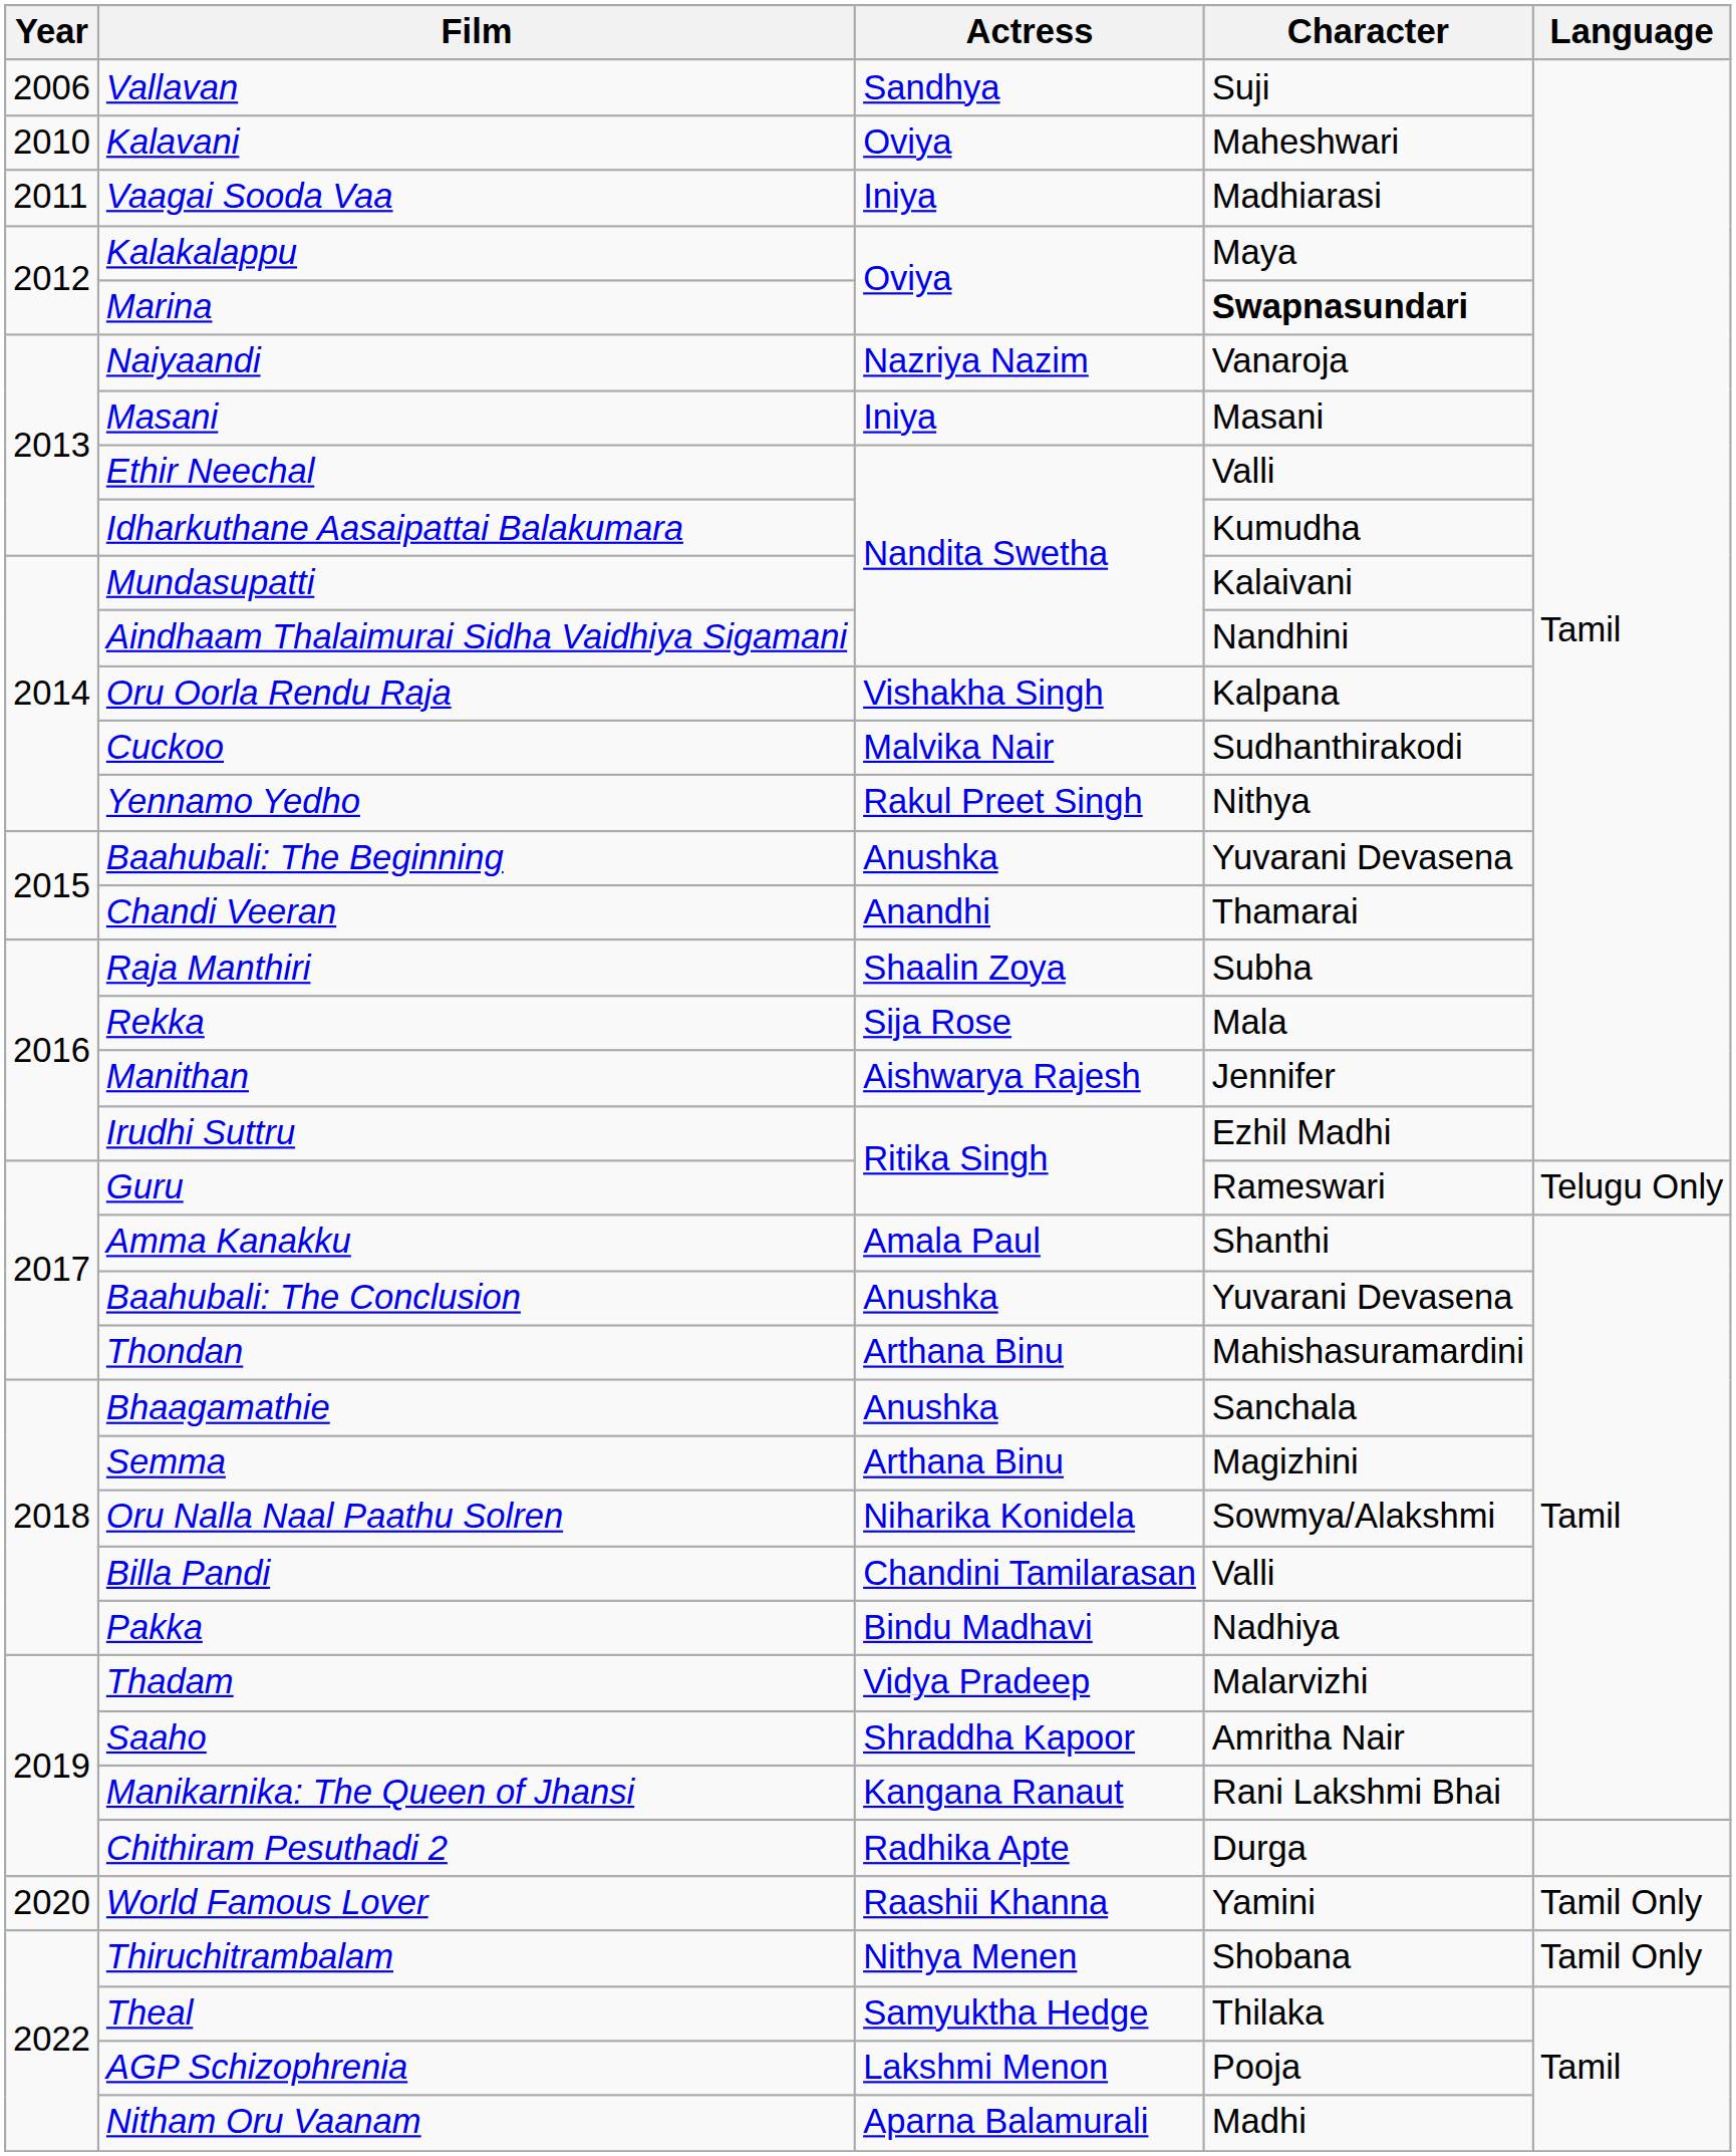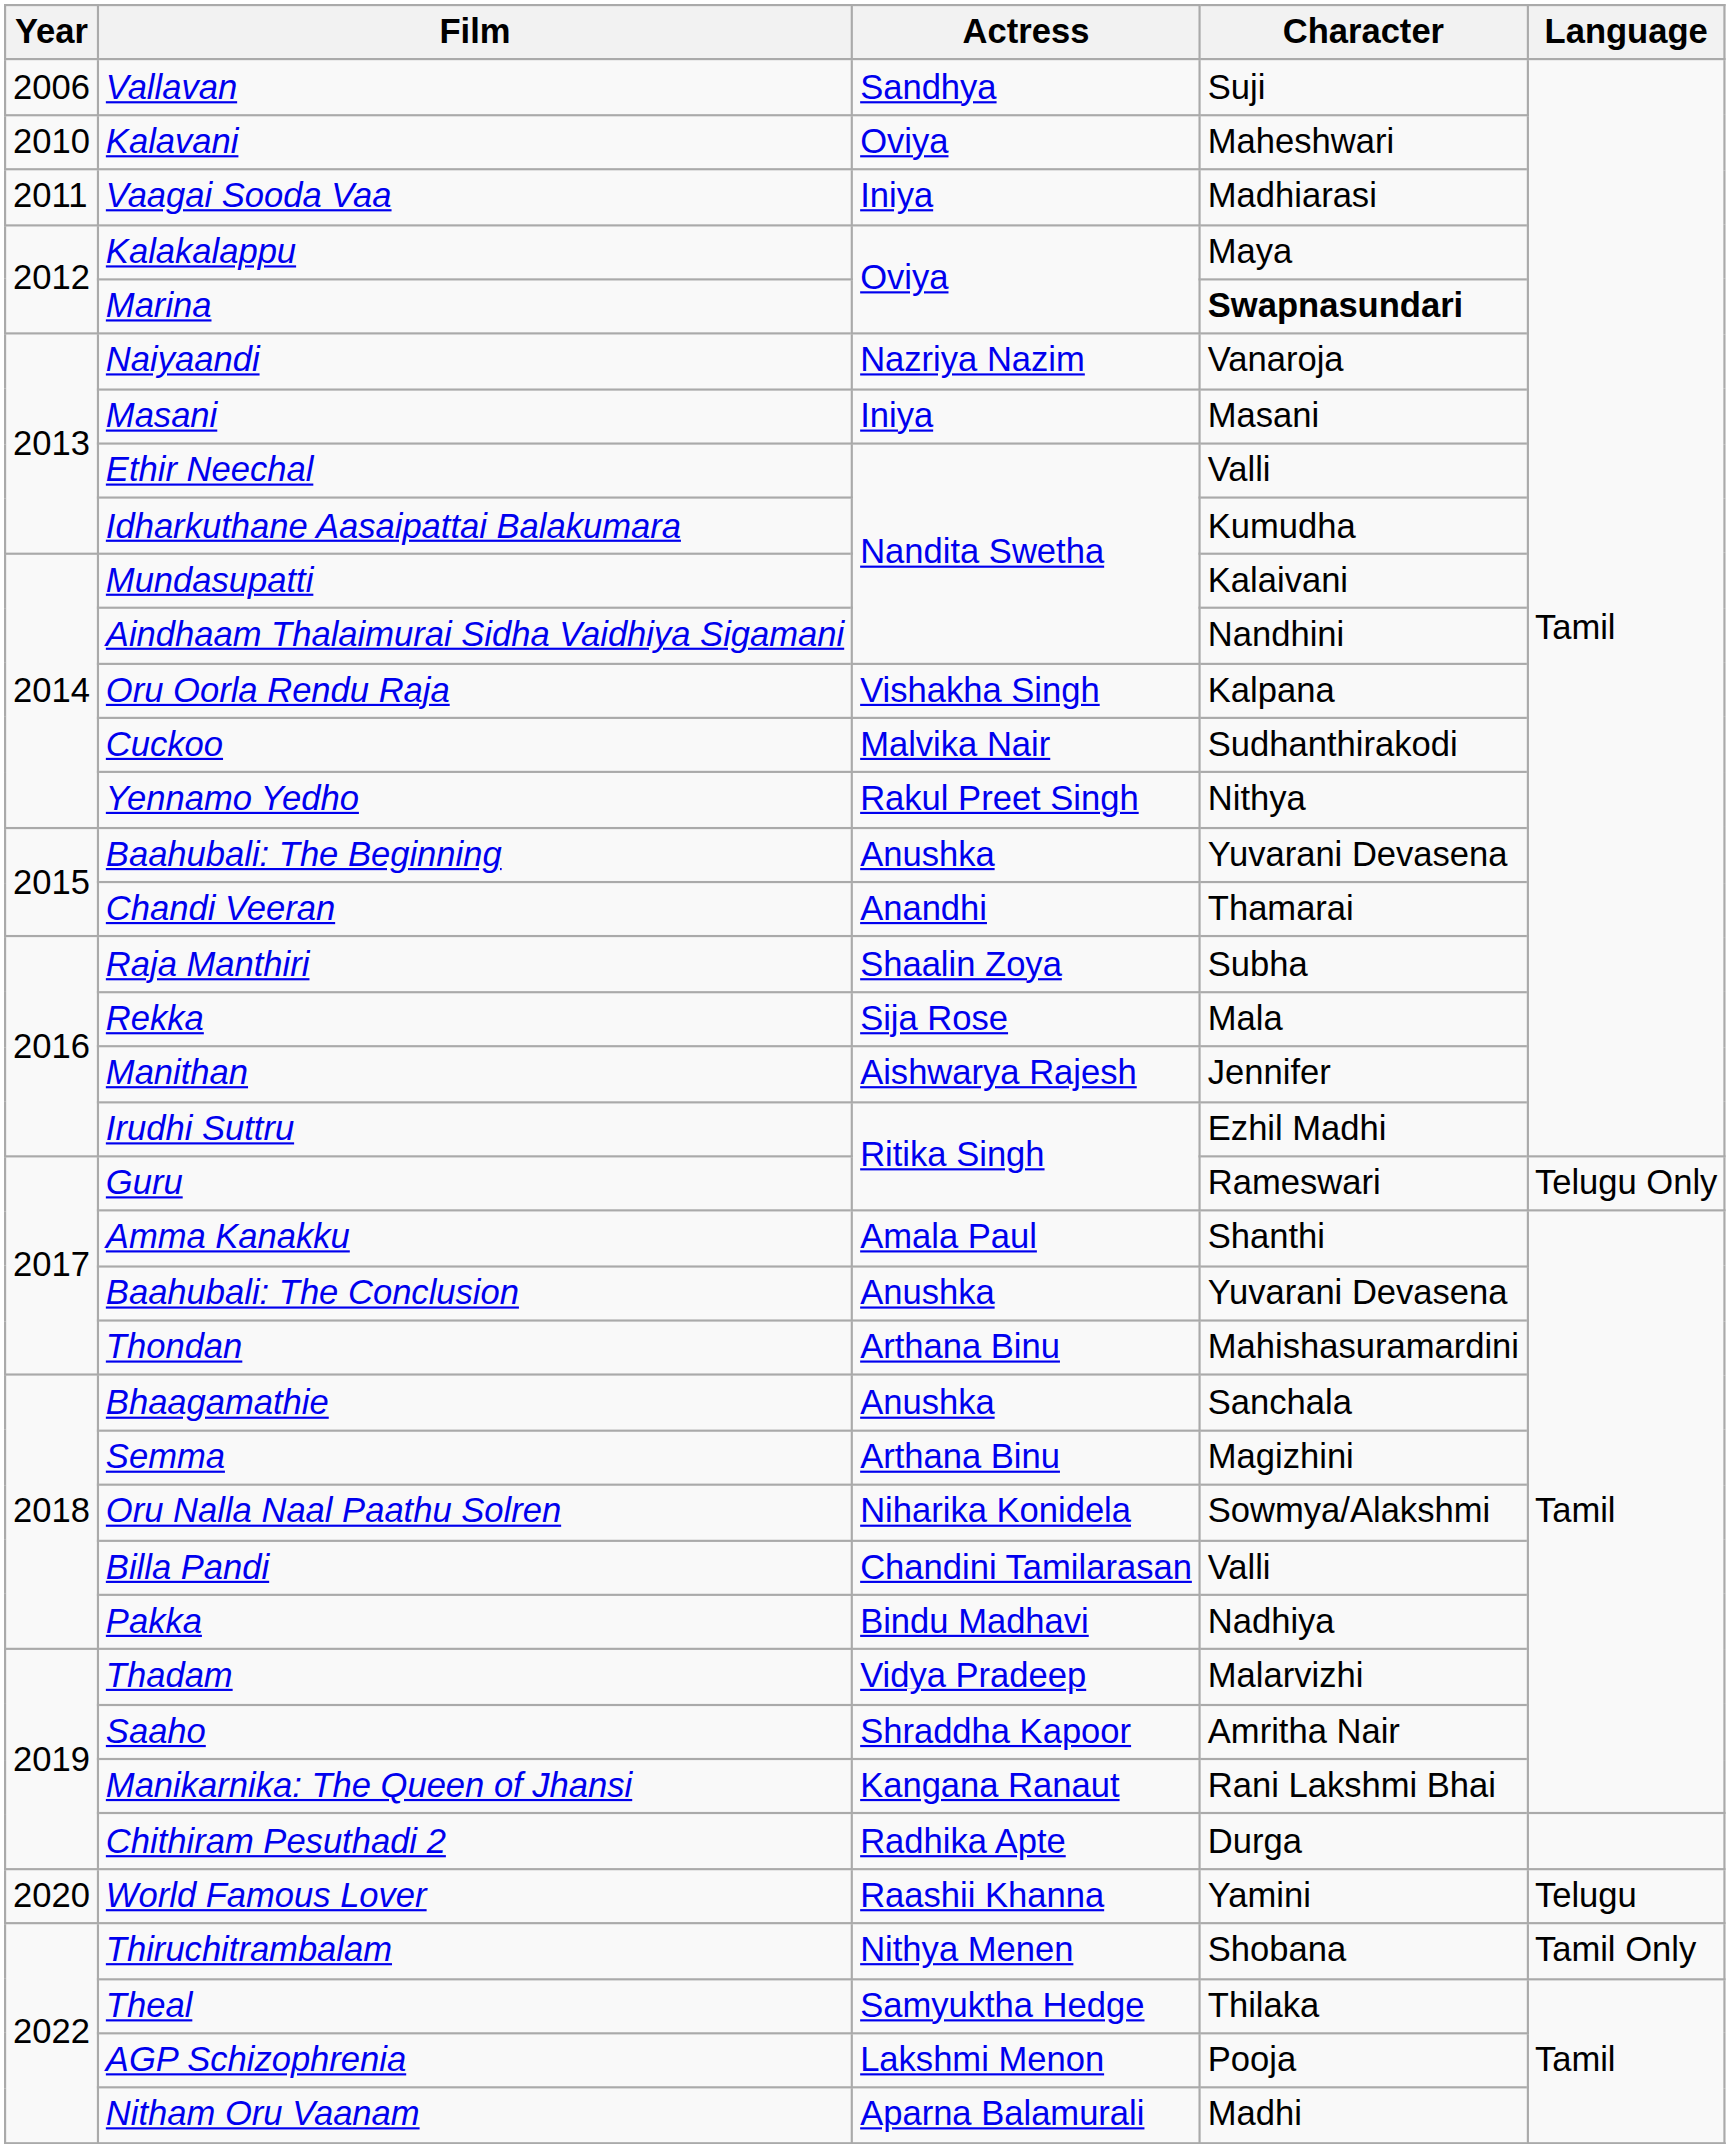 <table class="wikitable sortable">
 <tr>
 <th>Year</th>
 <th>Film</th>
 <th>Actress</th>
 <th>Character</th>
 <th>Language</th>
 </tr>
 <tr>
 <td>2006</td>
 <td><em><a href='#'>Vallavan</a></em></td>
 <td><a href='#'>Sandhya</a></td>
 <td>Suji</td>
 <td rowspan="20"><br>Tamil</td>
 </tr>
 <tr>
 <td>2010</td>
 <td><em><a href='#'>Kalavani</a></em></td>
 <td><a href='#'>Oviya</a></td>
 <td>Maheshwari</td>
 </tr>
 <tr>
 <td>2011</td>
 <td><em><a href='#'>Vaagai Sooda Vaa</a></em></td>
 <td><a href='#'>Iniya</a></td>
 <td>Madhiarasi</td>
 </tr>
 <tr>
 <td rowspan="2">2012</td>
 <td><em><a href='#'>Kalakalappu</a></em></td>
 <td rowspan="2"><a href='#'>Oviya</a></td>
 <td>Maya</td>
 </tr>
 <tr>
 <td><em><a href='#'>Marina</a></em></td>
 <td><strong>Swapnasundari</strong></td>
 </tr>
 <tr>
 <td rowspan="4">2013</td>
 <td><em><a href='#'>Naiyaandi</a></em></td>
 <td><a href='#'>Nazriya Nazim</a></td>
 <td>Vanaroja</td>
 </tr>
 <tr>
 <td><em><a href='#'>Masani</a></em></td>
 <td><a href='#'>Iniya</a></td>
 <td>Masani</td>
 </tr>
 <tr>
 <td><em><a href='#'>Ethir Neechal</a></em></td>
 <td rowspan="4"><a href='#'>Nandita Swetha</a></td>
 <td>Valli</td>
 </tr>
 <tr>
 <td><em><a href='#'>Idharkuthane Aasaipattai Balakumara</a></em></td>
 <td>Kumudha</td>
 </tr>
 <tr>
 <td rowspan="5">2014</td>
 <td><em><a href='#'>Mundasupatti</a></em></td>
 <td>Kalaivani</td>
 </tr>
 <tr>
 <td><em><a href='#'>Aindhaam Thalaimurai Sidha Vaidhiya Sigamani</a></em></td>
 <td>Nandhini</td>
 </tr>
 <tr>
 <td><em><a href='#'>Oru Oorla Rendu Raja</a></em></td>
 <td><a href='#'>Vishakha Singh</a></td>
 <td>Kalpana</td>
 </tr>
 <tr>
 <td><em><a href='#'>Cuckoo</a></em></td>
 <td><a href='#'>Malvika Nair</a></td>
 <td>Sudhanthirakodi</td>
 </tr>
 <tr>
 <td><em><a href='#'>Yennamo Yedho</a></em></td>
 <td><a href='#'>Rakul Preet Singh</a></td>
 <td>Nithya</td>
 </tr>
 <tr>
 <td rowspan="2">2015</td>
 <td><em><a href='#'>Baahubali: The Beginning</a></em></td>
 <td><a href='#'>Anushka</a></td>
 <td>Yuvarani Devasena</td>
 </tr>
 <tr>
 <td><em><a href='#'>Chandi Veeran</a></em></td>
 <td><a href='#'>Anandhi</a></td>
 <td>Thamarai</td>
 </tr>
 <tr>
 <td rowspan="4">2016</td>
 <td><em><a href='#'>Raja Manthiri</a></em></td>
 <td><a href='#'>Shaalin Zoya</a></td>
 <td>Subha</td>
 </tr>
 <tr>
 <td><em><a href='#'>Rekka</a></em></td>
 <td><a href='#'>Sija Rose</a></td>
 <td>Mala</td>
 </tr>
 <tr>
 <td><em><a href='#'>Manithan</a></em></td>
 <td><a href='#'>Aishwarya Rajesh</a></td>
 <td>Jennifer</td>
 </tr>
 <tr>
 <td><em><a href='#'>Irudhi Suttru</a></em></td>
 <td rowspan="2"><a href='#'>Ritika Singh</a></td>
 <td>Ezhil Madhi</td>
 </tr>
 <tr>
 <td rowspan="4">2017</td>
 <td><em><a href='#'>Guru</a></em></td>
 <td>Rameswari</td>
 <td>Telugu Only</td>
 </tr>
 <tr>
 <td><em><a href='#'>Amma Kanakku</a></em></td>
 <td><a href='#'>Amala Paul</a></td>
 <td>Shanthi</td>
 <td rowspan="11">Tamil</td>
 </tr>
 <tr>
 <td><em><a href='#'>Baahubali: The Conclusion</a></em></td>
 <td><a href='#'>Anushka</a></td>
 <td>Yuvarani Devasena</td>
 </tr>
 <tr>
 <td><em><a href='#'>Thondan</a></em></td>
 <td><a href='#'>Arthana Binu</a></td>
 <td>Mahishasuramardini</td>
 </tr>
 <tr>
 <td rowspan="5">2018</td>
 <td><em><a href='#'>Bhaagamathie</a></em></td>
 <td><a href='#'>Anushka</a></td>
 <td>Sanchala</td>
 </tr>
 <tr>
 <td><em><a href='#'>Semma</a></em></td>
 <td><a href='#'>Arthana Binu</a></td>
 <td>Magizhini</td>
 </tr>
 <tr>
 <td><em><a href='#'>Oru Nalla Naal Paathu Solren</a></em></td>
 <td><a href='#'>Niharika Konidela</a></td>
 <td>Sowmya/Alakshmi</td>
 </tr>
 <tr>
 <td><em><a href='#'>Billa Pandi</a></em></td>
 <td><a href='#'>Chandini Tamilarasan</a></td>
 <td>Valli</td>
 </tr>
 <tr>
 <td><em><a href='#'>Pakka</a></em></td>
 <td><a href='#'>Bindu Madhavi</a></td>
 <td>Nadhiya</td>
 </tr>
 <tr>
 <td rowspan="4">2019</td>
 <td><em><a href='#'>Thadam</a></em></td>
 <td><a href='#'>Vidya Pradeep</a></td>
 <td>Malarvizhi</td>
 </tr>
 <tr>
 <td><em><a href='#'>Saaho</a></em></td>
 <td><a href='#'>Shraddha Kapoor</a></td>
 <td>Amritha Nair</td>
 </tr>
 <tr>
 <td><em><a href='#'>Manikarnika: The Queen of Jhansi</a></em></td>
 <td><a href='#'>Kangana Ranaut</a></td>
 <td>Rani Lakshmi Bhai</td>
 </tr>
 <tr>
 <td><em><a href='#'>Chithiram Pesuthadi 2</a></em></td>
 <td><a href='#'>Radhika Apte</a></td>
 <td>Durga</td>
 <td></td>
 </tr>
 <tr>
 <td>2020</td>
 <td><em><a href='#'>World Famous Lover</a></em></td>
 <td><a href='#'>Raashii Khanna</a></td>
 <td>Yamini</td>
-<td>Tamil Only</td>
+<td>Telugu</td>
 </tr>
 <tr>
 <td rowspan="4">2022</td>
 <td><em><a href='#'>Thiruchitrambalam</a></em></td>
 <td><a href='#'>Nithya Menen</a></td>
 <td>Shobana</td>
 <td>Tamil Only</td>
 </tr>
 <tr>
 <td><em><a href='#'>Theal</a></em></td>
 <td><a href='#'>Samyuktha Hedge</a></td>
 <td>Thilaka</td>
 <td rowspan="3">Tamil</td>
 </tr>
 <tr>
 <td><em><a href='#'>AGP Schizophrenia</a></em></td>
 <td><a href='#'>Lakshmi Menon</a></td>
 <td>Pooja</td>
 </tr>
 <tr>
 <td><em><a href='#'>Nitham Oru Vaanam</a></em></td>
 <td><a href='#'>Aparna Balamurali</a></td>
 <td>Madhi</td>
 </tr>
 <tr>
 </tr>
 </table>
